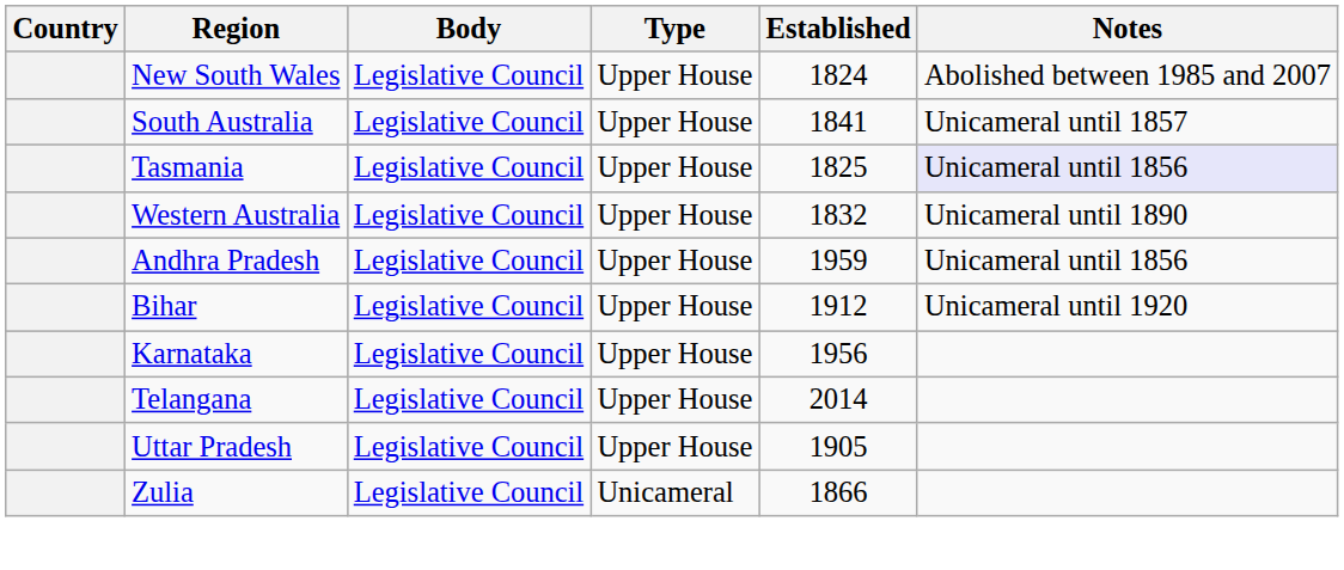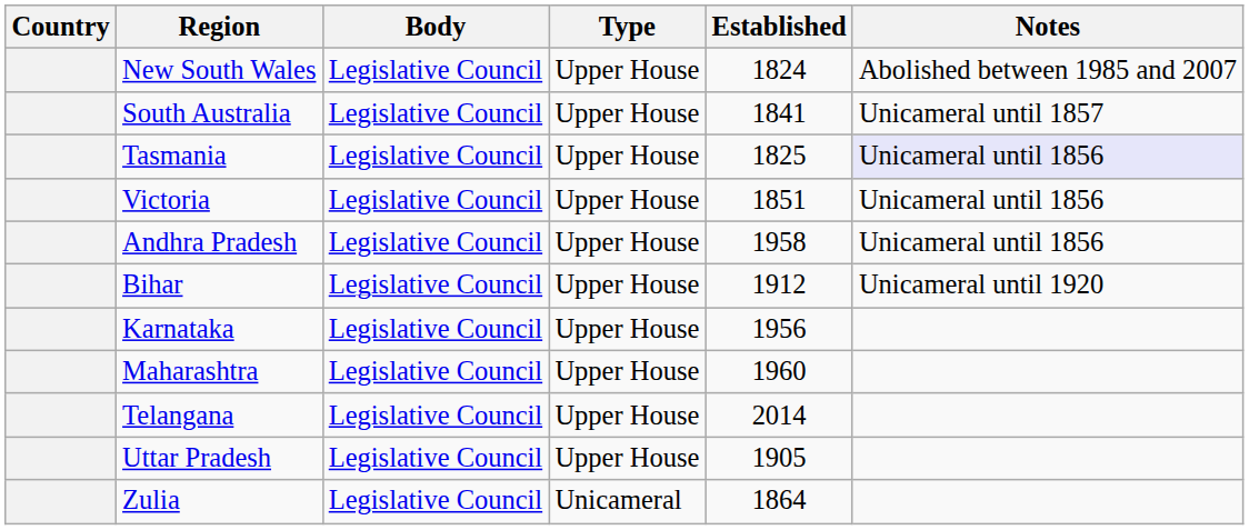 <table class="wikitable sortable">
 <tr>
 <th scope="col">Country</th>
 <th scope="col">Region</th>
 <th scope="col">Body</th>
 <th scope="col">Type</th>
 <th scope="col">Established</th>
 <th scope="col">Notes</th>
 </tr>
 <tr>
 <th scope="row"></th>
 <td><a href='#'>New South Wales</a></td>
 <td><a href='#'>Legislative Council</a></td>
 <td>Upper House</td>
 <td align=center>1824</td>
 <td>Abolished between 1985 and 2007</td>
 </tr>
 <tr>
 <th scope="row"></th>
 <td><a href='#'>South Australia</a></td>
 <td><a href='#'>Legislative Council</a></td>
 <td>Upper House</td>
 <td align=center>1841</td>
 <td>Unicameral until 1857</td>
 </tr>
 <tr>
 <th scope="row"></th>
 <td><a href='#'>Tasmania</a></td>
 <td><a href='#'>Legislative Council</a></td>
 <td>Upper House</td>
 <td align=center>1825</td>
 <td style="background: lavender;">Unicameral until 1856</td>
 </tr>
 <tr>
 <th scope="row"></th>
-<td><a href='#'>Western Australia</a></td>
+<td><a href='#'>Victoria</a></td>
 <td><a href='#'>Legislative Council</a></td>
 <td>Upper House</td>
-<td align=center>1832</td>
-<td>Unicameral until 1890</td>
+<td align=center>1851</td>
+<td>Unicameral until 1856</td>
 </tr>
 <tr>
 <th scope="row"></th>
 <td><a href='#'>Andhra Pradesh</a></td>
 <td><a href='#'>Legislative Council</a></td>
 <td>Upper House</td>
-<td align=center>1959</td>
+<td align=center>1958</td>
 <td>Unicameral until 1856</td>
 </tr>
 <tr>
 <th scope="row"></th>
 <td><a href='#'>Bihar</a></td>
 <td><a href='#'>Legislative Council</a></td>
 <td>Upper House</td>
 <td align=center>1912</td>
 <td>Unicameral until 1920</td>
 </tr>
 <tr>
 <th scope="row"></th>
 <td><a href='#'>Karnataka</a></td>
 <td><a href='#'>Legislative Council</a></td>
 <td>Upper House</td>
 <td align=center>1956</td>
+<td></td>
+</tr>
+<tr>
+<th scope="row"></th>
+<td><a href='#'>Maharashtra</a></td>
+<td><a href='#'>Legislative Council</a></td>
+<td>Upper House</td>
+<td align=center>1960</td>
 <td></td>
 </tr>
 <tr>
 <th scope="row"></th>
 <td><a href='#'>Telangana</a></td>
 <td><a href='#'>Legislative Council</a></td>
 <td>Upper House</td>
 <td align=center>2014</td>
 <td></td>
 </tr>
 <tr>
 <th scope="row"></th>
 <td><a href='#'>Uttar Pradesh</a></td>
 <td><a href='#'>Legislative Council</a></td>
 <td>Upper House</td>
 <td align=center>1905</td>
 <td></td>
 </tr>
 <tr>
 <th scope="row"></th>
 <td><a href='#'>Zulia</a></td>
 <td><a href='#'>Legislative Council</a></td>
 <td>Unicameral</td>
-<td align=center>1866</td>
+<td align=center>1864</td>
 <td></td>
 </tr>
 </table>
